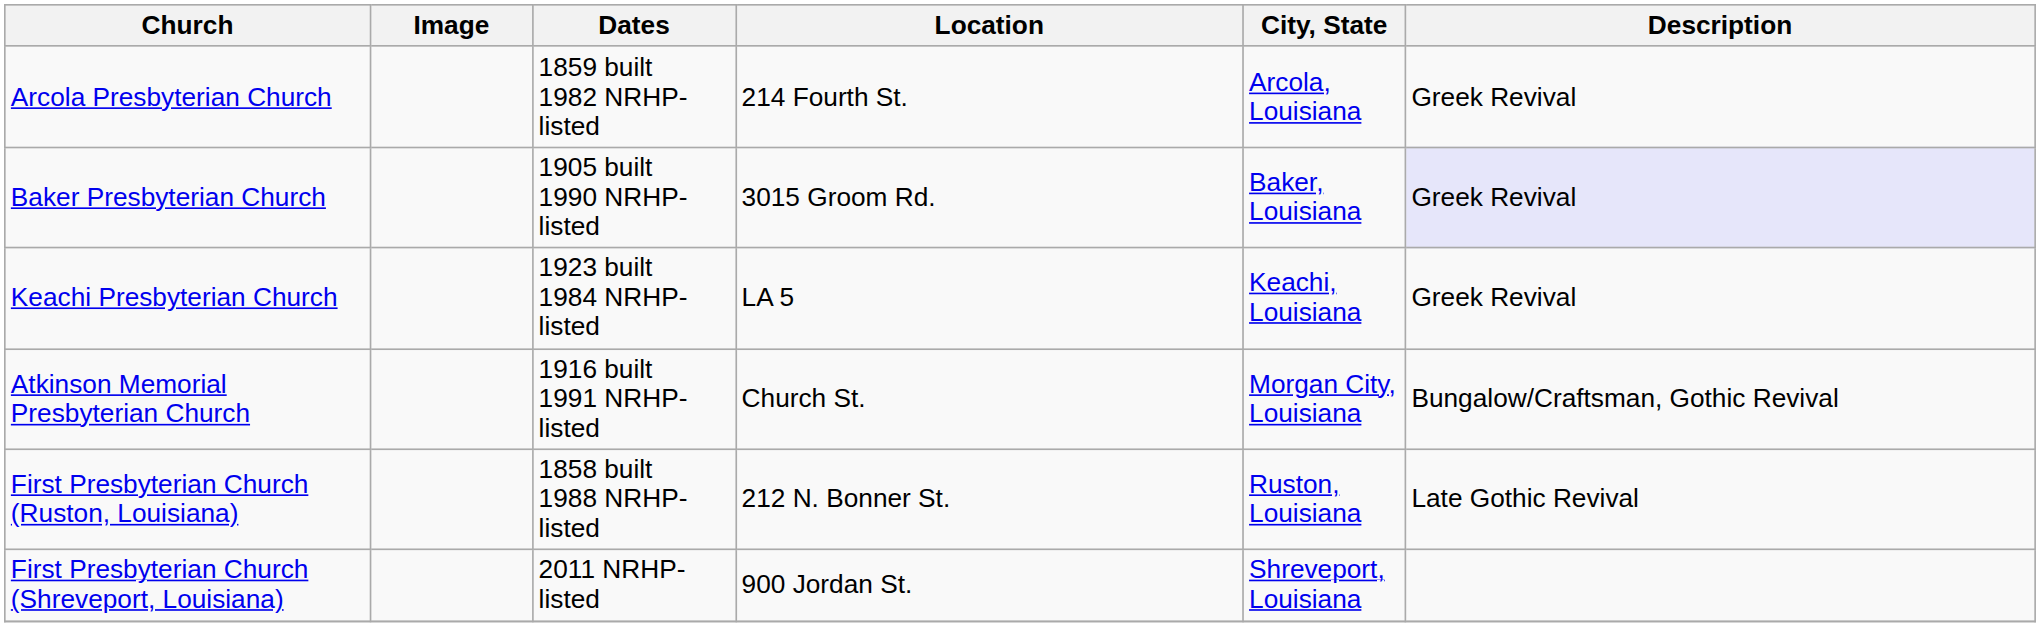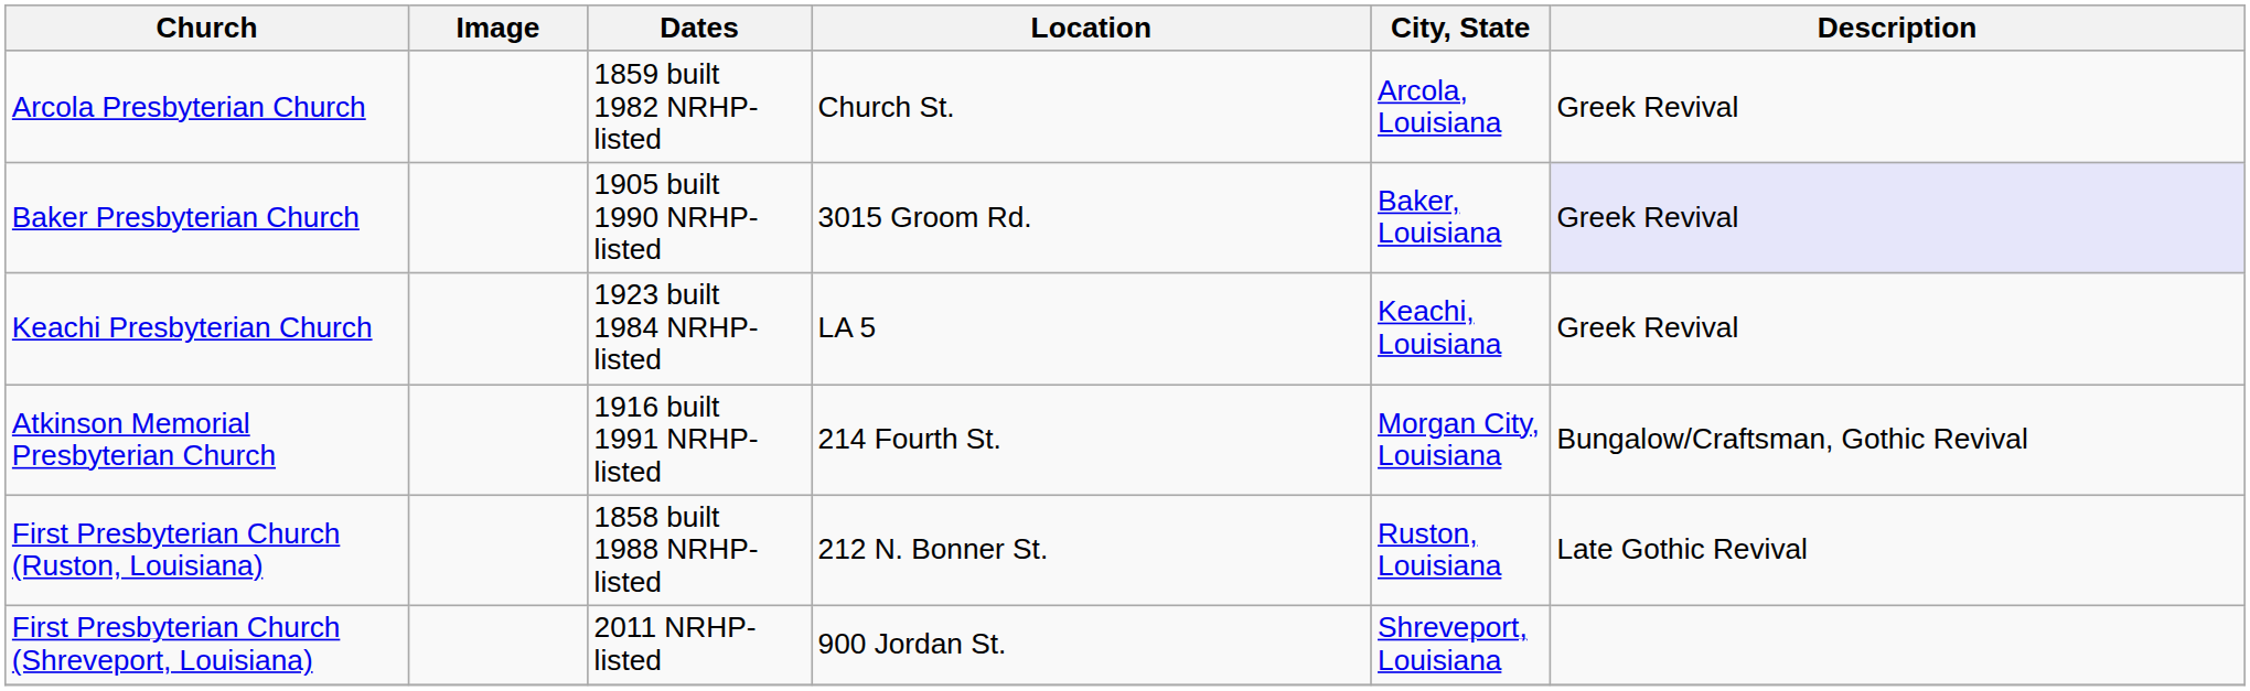 <table class="wikitable sortable" style="width:98%">
 <tr>
 <th width = 18%><strong>Church</strong></th>
 <th width = 8% class="unsortable"><strong>Image</strong></th>
 <th width = 10%><strong>Dates</strong></th>
 <th width = 25%><strong>Location</strong></th>
 <th width = 8%><strong>City, State</strong></th>
 <th class="unsortable"><strong>Description</strong></th>
 </tr>
 <tr>
 <td><a href='#'>Arcola Presbyterian Church</a></td>
 <td></td>
 <td>1859 built<br>1982 NRHP-listed</td>
-<td>214 Fourth St.<br><small></small></td>
+<td>Church St.<br><small></small></td>
 <td><a href='#'>Arcola, Louisiana</a></td>
 <td>Greek Revival</td>
 </tr>
 <tr>
 <td><a href='#'>Baker Presbyterian Church</a></td>
 <td></td>
 <td>1905 built<br>1990 NRHP-listed</td>
 <td>3015 Groom Rd.<br><small></small></td>
 <td><a href='#'>Baker, Louisiana</a></td>
 <td style="background: lavender;">Greek Revival</td>
 </tr>
 <tr>
 <td><a href='#'>Keachi Presbyterian Church</a></td>
 <td></td>
 <td>1923 built<br>1984 NRHP-listed</td>
 <td>LA 5<br><small></small></td>
 <td><a href='#'>Keachi, Louisiana</a></td>
 <td>Greek Revival</td>
 </tr>
 <tr>
 <td><a href='#'>Atkinson Memorial Presbyterian Church</a></td>
 <td></td>
 <td>1916 built<br>1991 NRHP-listed</td>
-<td>Church St.<br><small></small></td>
+<td>214 Fourth St.<br><small></small></td>
 <td><a href='#'>Morgan City, Louisiana</a></td>
 <td>Bungalow/Craftsman, Gothic Revival</td>
 </tr>
 <tr>
 <td><a href='#'>First Presbyterian Church (Ruston, Louisiana)</a></td>
 <td></td>
 <td>1858 built<br>1988 NRHP-listed</td>
 <td>212 N. Bonner St.<br><small></small></td>
 <td><a href='#'>Ruston, Louisiana</a></td>
 <td>Late Gothic Revival</td>
 </tr>
 <tr>
 <td><a href='#'>First Presbyterian Church (Shreveport, Louisiana)</a></td>
 <td></td>
 <td>2011 NRHP-listed</td>
 <td>900 Jordan St.<br><small></small></td>
 <td><a href='#'>Shreveport, Louisiana</a></td>
 <td></td>
 </tr>
 <tr>
 </tr>
 </table>
